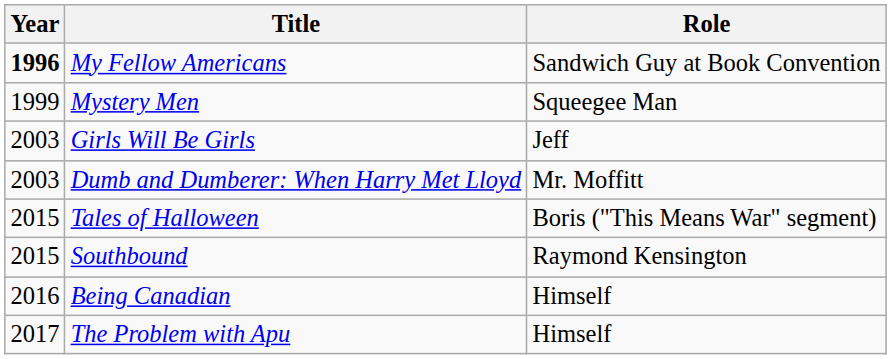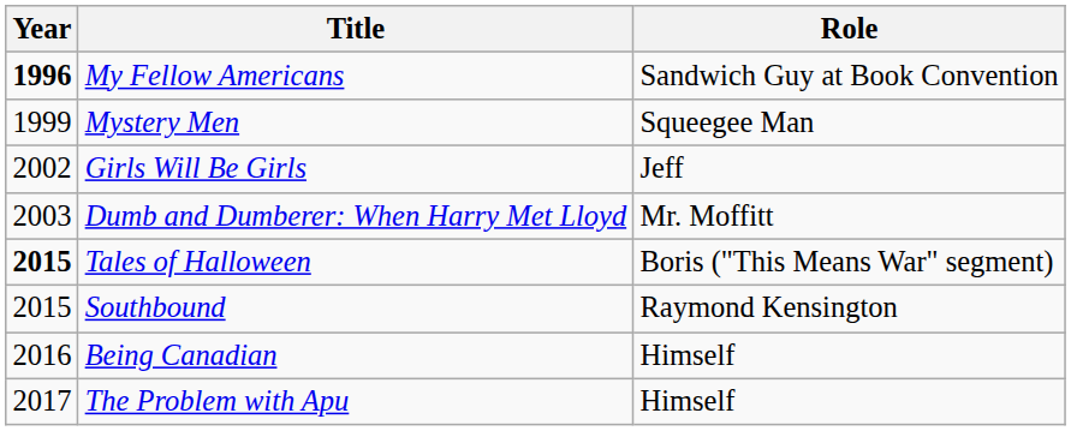 <table class="wikitable sortable">
 <tr>
 <th>Year</th>
 <th>Title</th>
 <th>Role</th>
 </tr>
 <tr>
 <td><strong>1996</strong></td>
 <td><em><a href='#'>My Fellow Americans</a></em></td>
 <td>Sandwich Guy at Book Convention</td>
 </tr>
 <tr>
 <td>1999</td>
 <td><em><a href='#'>Mystery Men</a></em></td>
 <td>Squeegee Man</td>
 </tr>
 <tr>
-<td>2003</td>
+<td>2002</td>
 <td><em><a href='#'>Girls Will Be Girls</a></em></td>
 <td>Jeff</td>
 </tr>
 <tr>
 <td>2003</td>
 <td><em><a href='#'>Dumb and Dumberer: When Harry Met Lloyd</a></em></td>
 <td>Mr. Moffitt</td>
 </tr>
 <tr>
-<td>2015</td>
+<td><strong>2015</strong></td>
 <td><em><a href='#'>Tales of Halloween</a></em></td>
 <td>Boris ("This Means War" segment)</td>
 </tr>
 <tr>
 <td>2015</td>
 <td><em><a href='#'>Southbound</a></em></td>
 <td>Raymond Kensington</td>
 </tr>
 <tr>
 <td>2016</td>
 <td><em><a href='#'>Being Canadian</a></em></td>
 <td>Himself</td>
 </tr>
 <tr>
 <td>2017</td>
 <td><em><a href='#'>The Problem with Apu</a></em></td>
 <td>Himself</td>
 </tr>
 </table>
